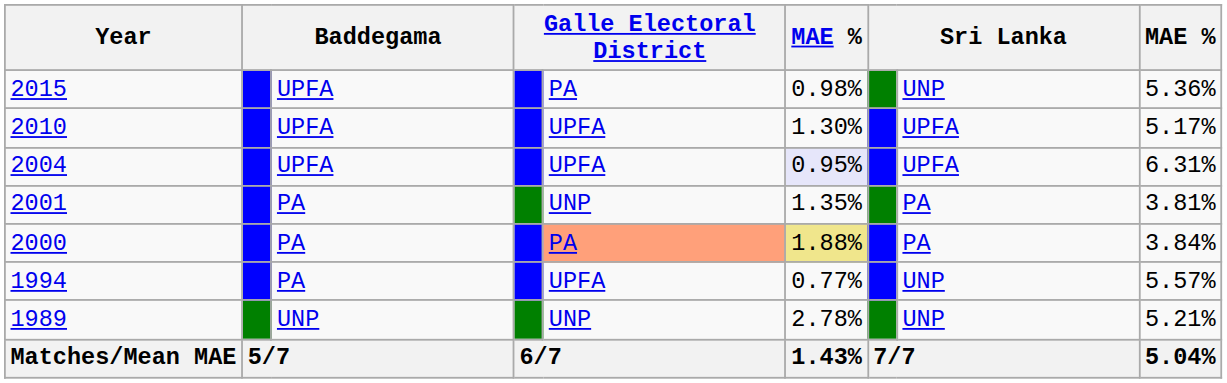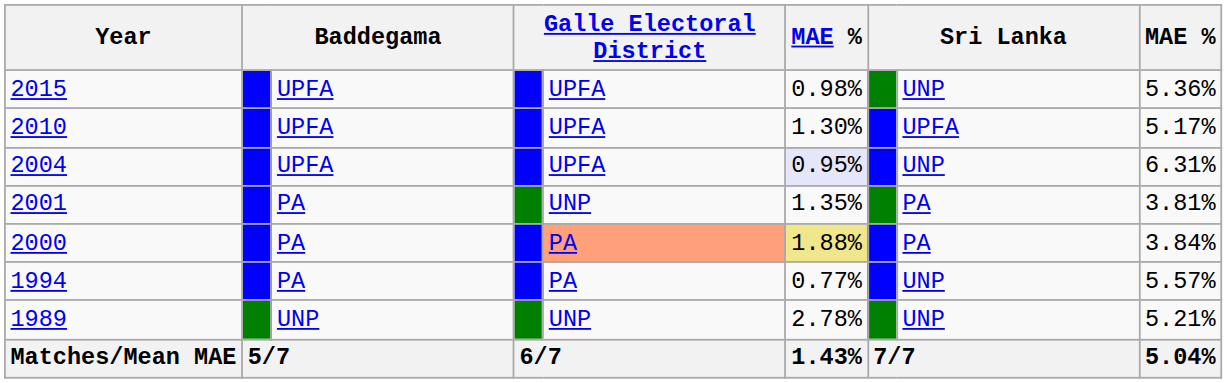 <table class="wikitable">
 <tr>
 <th>Year</th>
 <th colspan="2" width="144px">Baddegama</th>
 <th colspan="2" width="144px"><a href='#'>Galle Electoral District</a></th>
 <th><a href='#'>MAE</a> %</th>
 <th colspan="2" width="144px">Sri Lanka</th>
 <th>MAE %</th>
 </tr>
 <tr>
 <td><a href='#'>2015</a></td>
 <td style="background-color:blue;" width="10px"></td>
 <td style="text-align:left;"><a href='#'>UPFA</a></td>
 <td style="background-color:blue;" width="10px"></td>
-<td style="text-align:left;"><a href='#'>PA</a></td>
+<td style="text-align:left;"><a href='#'>UPFA</a></td>
 <td style="text-align:right;">0.98%</td>
 <td style="background-color:green;" width="10px"></td>
 <td style="text-align:left;"><a href='#'>UNP</a></td>
 <td style="text-align:right;">5.36%</td>
 </tr>
 <tr>
 <td><a href='#'>2010</a></td>
 <td style="background-color:blue;" width="10px"></td>
 <td style="text-align:left;"><a href='#'>UPFA</a></td>
 <td style="background-color:blue;" width="10px"></td>
 <td style="text-align:left;"><a href='#'>UPFA</a></td>
 <td style="text-align:right;">1.30%</td>
 <td style="background-color:blue;" width="10px"></td>
 <td style="text-align:left;"><a href='#'>UPFA</a></td>
 <td style="text-align:right;">5.17%</td>
 </tr>
 <tr>
 <td><a href='#'>2004</a></td>
 <td style="background-color:blue;" width="10px"></td>
 <td style="text-align:left;"><a href='#'>UPFA</a></td>
 <td style="background-color:blue;" width="10px"></td>
 <td style="text-align:left;"><a href='#'>UPFA</a></td>
 <td style="background: lavender; text-align:right;">0.95%</td>
 <td style="background-color:blue;" width="10px"></td>
-<td style="text-align:left;"><a href='#'>UPFA</a></td>
+<td style="text-align:left;"><a href='#'>UNP</a></td>
 <td style="text-align:right;">6.31%</td>
 </tr>
 <tr>
 <td><a href='#'>2001</a></td>
 <td style="background-color:blue;" width="10px"></td>
 <td style="text-align:left;"><a href='#'>PA</a></td>
 <td style="background-color:green;" width="10px"></td>
 <td style="text-align:left;"><a href='#'>UNP</a></td>
 <td style="text-align:right;">1.35%</td>
 <td style="background-color:green;" width="10px"></td>
 <td style="text-align:left;"><a href='#'>PA</a></td>
 <td style="text-align:right;">3.81%</td>
 </tr>
 <tr>
 <td><a href='#'>2000</a></td>
 <td style="background-color:blue;" width="10px"></td>
 <td style="text-align:left;"><a href='#'>PA</a></td>
 <td style="background-color:blue;" width="10px"></td>
 <td style="background: lightsalmon; text-align:left;"><a href='#'>PA</a></td>
 <td style="background: khaki; text-align:right;">1.88%</td>
 <td style="background-color:blue;" width="10px"></td>
 <td style="text-align:left;"><a href='#'>PA</a></td>
 <td style="text-align:right;">3.84%</td>
 </tr>
 <tr>
 <td><a href='#'>1994</a></td>
 <td style="background-color:blue;" width="10px"></td>
 <td style="text-align:left;"><a href='#'>PA</a></td>
 <td style="background-color:blue;" width="10px"></td>
-<td style="text-align:left;"><a href='#'>UPFA</a></td>
+<td style="text-align:left;"><a href='#'>PA</a></td>
 <td style="text-align:right;">0.77%</td>
 <td style="background-color:blue;" width="10px"></td>
 <td style="text-align:left;"><a href='#'>UNP</a></td>
 <td style="text-align:right;">5.57%</td>
 </tr>
 <tr>
 <td><a href='#'>1989</a></td>
 <td style="background-color:green;" width="10px"></td>
 <td style="text-align:left;"><a href='#'>UNP</a></td>
 <td style="background-color:green;" width="10px"></td>
 <td style="text-align:left;"><a href='#'>UNP</a></td>
 <td style="text-align:right;">2.78%</td>
 <td style="background-color:green;" width="10px"></td>
 <td style="text-align:left;"><a href='#'>UNP</a></td>
 <td style="text-align:right;">5.21%</td>
 </tr>
 <tr>
 <th>Matches/Mean MAE</th>
 <th style="text-align:left;"colspan="2" width="144px">5/7</th>
 <th style="text-align:left;"colspan="2" width="144px">6/7</th>
 <th style="text-align:right;">1.43%</th>
 <th style="text-align:left;"colspan="2" width="144px">7/7</th>
 <th style="text-align:right;">5.04%</th>
 </tr>
 </table>
